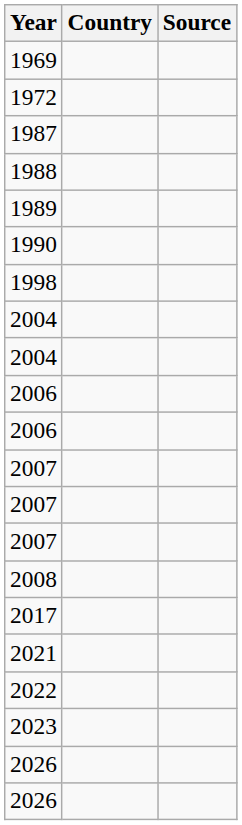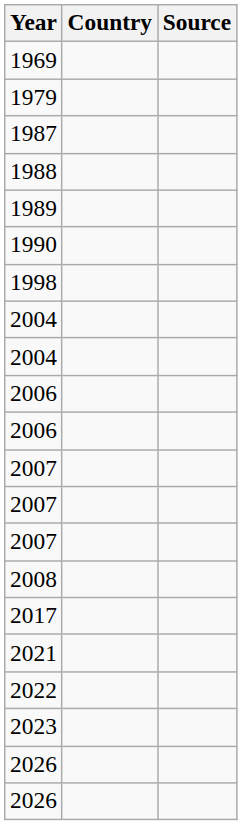 <table class="wikitable">
 <tr>
 <th>Year</th>
 <th>Country</th>
 <th>Source</th>
 </tr>
 <tr>
 <td>1969</td>
 <td></td>
 <td></td>
 </tr>
 <tr>
-<td>1972</td>
+<td>1979</td>
 <td></td>
 <td></td>
 </tr>
 <tr>
 <td>1987</td>
 <td></td>
 <td></td>
 </tr>
 <tr>
 <td>1988</td>
 <td></td>
 <td></td>
 </tr>
 <tr>
 <td>1989</td>
 <td></td>
 <td></td>
 </tr>
 <tr>
 <td>1990</td>
 <td></td>
 <td></td>
 </tr>
 <tr>
 <td>1998</td>
 <td></td>
 <td></td>
 </tr>
 <tr>
 <td>2004</td>
 <td></td>
 <td></td>
 </tr>
 <tr>
 <td>2004</td>
 <td></td>
 <td></td>
 </tr>
 <tr>
 <td>2006</td>
 <td></td>
 <td></td>
 </tr>
 <tr>
 <td>2006</td>
 <td></td>
 <td></td>
 </tr>
 <tr>
 <td>2007</td>
 <td></td>
 <td></td>
 </tr>
 <tr>
 <td>2007</td>
 <td></td>
 <td></td>
 </tr>
 <tr>
 <td>2007</td>
 <td></td>
 <td></td>
 </tr>
 <tr>
 <td>2008</td>
 <td></td>
 <td></td>
 </tr>
 <tr>
 <td>2017</td>
 <td></td>
 <td></td>
 </tr>
 <tr>
 <td>2021</td>
 <td></td>
 <td></td>
 </tr>
 <tr>
 <td>2022</td>
 <td></td>
 <td></td>
 </tr>
 <tr>
 <td>2023</td>
 <td></td>
 <td></td>
 </tr>
 <tr>
 <td>2026</td>
 <td></td>
 <td></td>
 </tr>
 <tr>
 <td>2026</td>
 <td></td>
 <td></td>
 </tr>
 </table>
